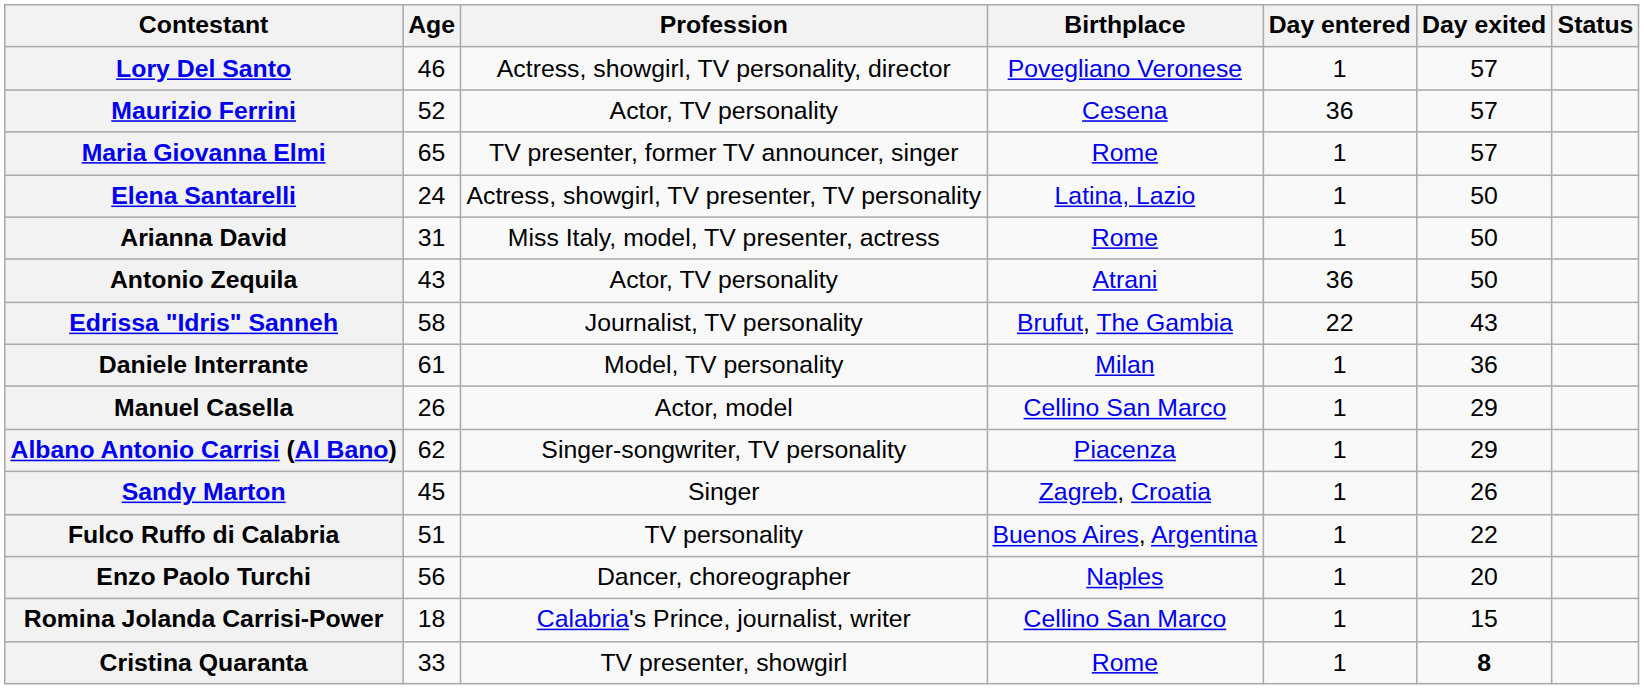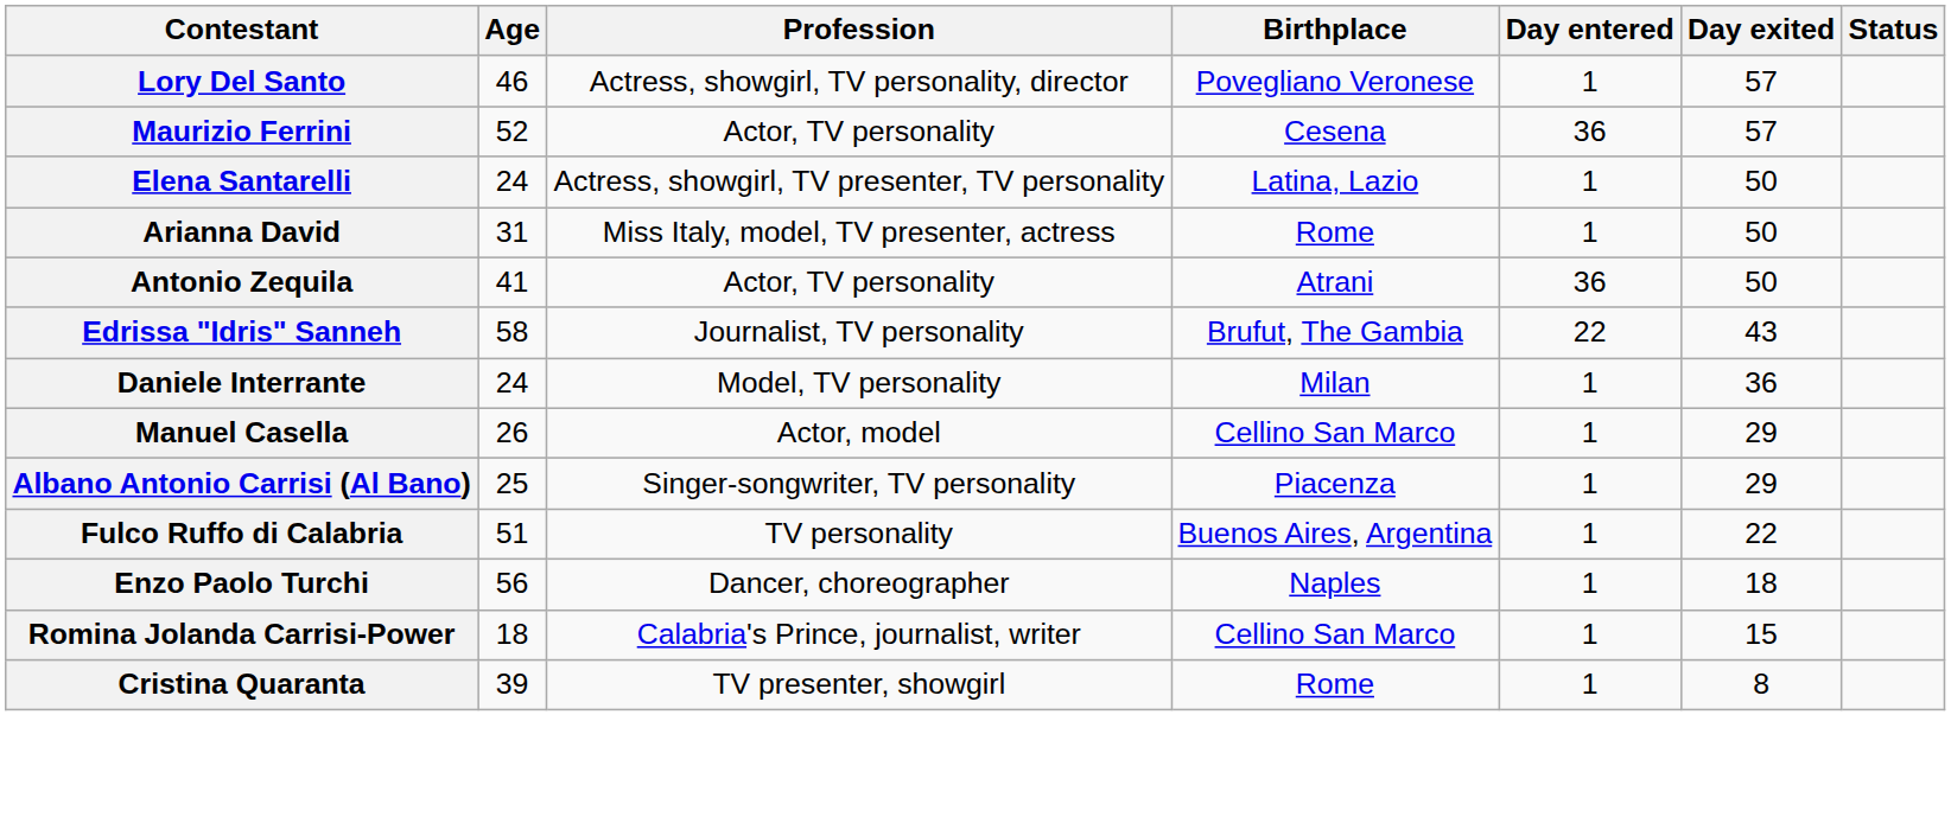 <table class="wikitable sortable" style="text-align:center; line-height:20px; width:auto;">
 <tr>
 <th>Contestant</th>
 <th>Age</th>
 <th>Profession</th>
 <th>Birthplace</th>
 <th>Day entered</th>
 <th>Day exited</th>
 <th>Status</th>
 </tr>
 <tr>
 <th><a href='#'>Lory Del Santo</a></th>
 <td>46</td>
 <td>Actress, showgirl, TV personality, director</td>
 <td><a href='#'>Povegliano Veronese</a></td>
 <td>1</td>
 <td>57</td>
 <td></td>
 </tr>
 <tr>
 <th><a href='#'>Maurizio Ferrini</a></th>
 <td>52</td>
 <td>Actor, TV personality</td>
 <td><a href='#'>Cesena</a></td>
 <td>36</td>
 <td>57</td>
 <td></td>
 </tr>
 <tr>
-<th><a href='#'>Maria Giovanna Elmi</a></th>
-<td>65</td>
-<td>TV presenter, former TV announcer, singer</td>
-<td><a href='#'>Rome</a></td>
-<td>1</td>
-<td>57</td>
-<td></td>
-</tr>
-<tr>
 <th><a href='#'>Elena Santarelli</a></th>
 <td>24</td>
 <td>Actress, showgirl, TV presenter, TV personality</td>
 <td><a href='#'>Latina, Lazio</a></td>
 <td>1</td>
 <td>50</td>
 <td></td>
 </tr>
 <tr>
 <th>Arianna David</th>
 <td>31</td>
 <td>Miss Italy, model, TV presenter, actress</td>
 <td><a href='#'>Rome</a></td>
 <td>1</td>
 <td>50</td>
 <td></td>
 </tr>
 <tr>
 <th>Antonio Zequila</th>
-<td>43</td>
+<td>41</td>
 <td>Actor, TV personality</td>
 <td><a href='#'>Atrani</a></td>
 <td>36</td>
 <td>50</td>
 <td></td>
 </tr>
 <tr>
 <th><a href='#'>Edrissa "Idris" Sanneh</a></th>
 <td>58</td>
 <td>Journalist, TV personality</td>
 <td><a href='#'>Brufut</a>, <a href='#'>The Gambia</a></td>
 <td>22</td>
 <td>43</td>
 <td></td>
 </tr>
 <tr>
 <th>Daniele Interrante</th>
-<td>61</td>
+<td>24</td>
 <td>Model, TV personality</td>
 <td><a href='#'>Milan</a></td>
 <td>1</td>
 <td>36</td>
 <td></td>
 </tr>
 <tr>
 <th>Manuel Casella</th>
 <td>26</td>
 <td>Actor, model</td>
 <td><a href='#'>Cellino San Marco</a></td>
 <td>1</td>
 <td>29</td>
 <td></td>
 </tr>
 <tr>
 <th><a href='#'>Albano Antonio Carrisi</a> (<a href='#'>Al Bano</a>)</th>
-<td>62</td>
+<td>25</td>
 <td>Singer-songwriter, TV personality</td>
 <td><a href='#'>Piacenza</a></td>
 <td>1</td>
 <td>29</td>
-<td></td>
-</tr>
-<tr>
-<th><a href='#'>Sandy Marton</a></th>
-<td>45</td>
-<td>Singer</td>
-<td><a href='#'>Zagreb</a>, <a href='#'>Croatia</a></td>
-<td>1</td>
-<td>26</td>
 <td></td>
 </tr>
 <tr>
 <th>Fulco Ruffo di Calabria</th>
 <td>51</td>
 <td>TV personality</td>
 <td><a href='#'>Buenos Aires</a>, <a href='#'>Argentina</a></td>
 <td>1</td>
 <td>22</td>
 <td></td>
 </tr>
 <tr>
 <th>Enzo Paolo Turchi</th>
 <td>56</td>
 <td>Dancer, choreographer</td>
 <td><a href='#'>Naples</a></td>
 <td>1</td>
-<td>20</td>
+<td>18</td>
 <td></td>
 </tr>
 <tr>
 <th>Romina Jolanda Carrisi-Power</th>
 <td>18</td>
 <td><a href='#'>Calabria</a>'s Prince, journalist, writer</td>
 <td><a href='#'>Cellino San Marco</a></td>
 <td>1</td>
 <td>15</td>
 <td></td>
 </tr>
 <tr>
 <th>Cristina Quaranta</th>
-<td>33</td>
+<td>39</td>
 <td>TV presenter, showgirl</td>
 <td><a href='#'>Rome</a></td>
 <td>1</td>
-<td><strong>8</strong></td>
+<td>8</td>
 <td></td>
 </tr>
 </table>
